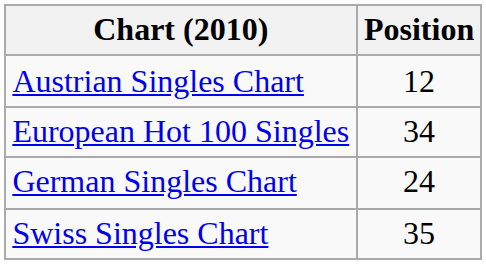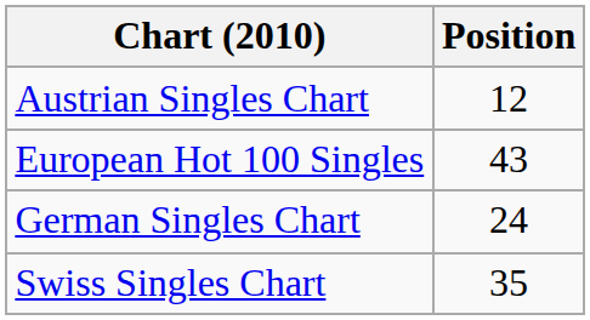 <table class="wikitable">
 <tr>
 <th>Chart (2010)</th>
 <th>Position</th>
 </tr>
 <tr>
 <td><a href='#'>Austrian Singles Chart</a></td>
 <td align="center">12</td>
 </tr>
 <tr>
 <td><a href='#'>European Hot 100 Singles</a></td>
-<td align="center">34</td>
+<td align="center">43</td>
 </tr>
 <tr>
 <td><a href='#'>German Singles Chart</a></td>
 <td align="center">24</td>
 </tr>
 <tr>
 <td><a href='#'>Swiss Singles Chart</a></td>
 <td align="center">35</td>
 </tr>
 <tr>
 </tr>
 </table>
